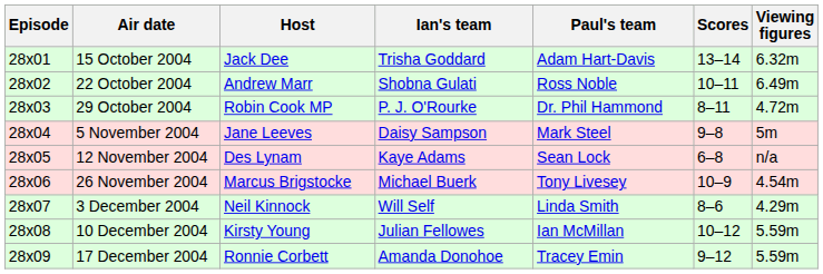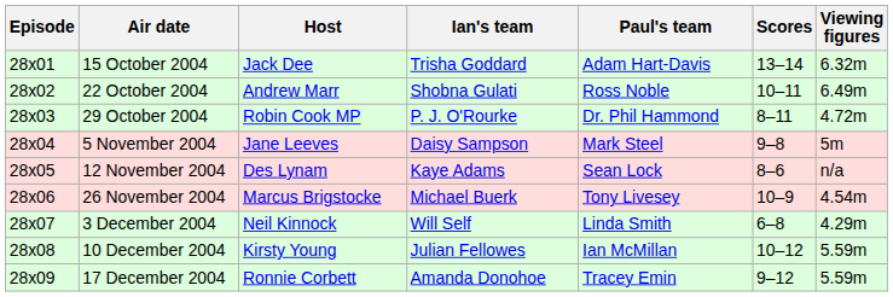 <table class="wikitable"  style="width:840px; background:#dfd;">
 <tr>
 <th style="width:5%;">Episode</th>
 <th style="width:21%;">Air date</th>
 <th style="width:22%;">Host</th>
 <th style="width:23%;">Ian's team</th>
 <th style="width:23%;">Paul's team</th>
 <th style="width:5%;">Scores</th>
 <th style="width:120%;">Viewing figures</th>
 </tr>
 <tr>
 <td>28x01</td>
 <td>15 October 2004</td>
 <td><a href='#'>Jack Dee</a></td>
 <td><a href='#'>Trisha Goddard</a></td>
 <td><a href='#'>Adam Hart-Davis</a></td>
 <td>13–14</td>
 <td>6.32m</td>
 </tr>
 <tr>
 <td>28x02</td>
 <td>22 October 2004</td>
 <td><a href='#'>Andrew Marr</a></td>
 <td><a href='#'>Shobna Gulati</a></td>
 <td><a href='#'>Ross Noble</a></td>
 <td>10–11</td>
 <td>6.49m</td>
 </tr>
 <tr>
 <td>28x03</td>
 <td>29 October 2004</td>
 <td><a href='#'>Robin Cook MP</a></td>
 <td><a href='#'>P. J. O'Rourke</a></td>
 <td><a href='#'>Dr. Phil Hammond</a></td>
 <td>8–11</td>
 <td>4.72m</td>
 </tr>
 <tr style="background:#fdd;">
 <td>28x04</td>
 <td>5 November 2004</td>
 <td><a href='#'>Jane Leeves</a></td>
 <td><a href='#'>Daisy Sampson</a></td>
 <td><a href='#'>Mark Steel</a></td>
 <td>9–8</td>
 <td>5m</td>
 </tr>
 <tr style="background:#fdd;">
 <td>28x05</td>
 <td>12 November 2004</td>
 <td><a href='#'>Des Lynam</a></td>
 <td><a href='#'>Kaye Adams</a></td>
 <td><a href='#'>Sean Lock</a></td>
-<td>6–8</td>
+<td>8–6</td>
 <td>n/a</td>
 </tr>
 <tr style="background:#fdd;">
 <td>28x06</td>
 <td>26 November 2004</td>
 <td><a href='#'>Marcus Brigstocke</a></td>
 <td><a href='#'>Michael Buerk</a></td>
 <td><a href='#'>Tony Livesey</a></td>
 <td>10–9</td>
 <td>4.54m</td>
 </tr>
 <tr>
 <td>28x07</td>
 <td>3 December 2004</td>
 <td><a href='#'>Neil Kinnock</a></td>
 <td><a href='#'>Will Self</a></td>
 <td><a href='#'>Linda Smith</a></td>
-<td>8–6</td>
+<td>6–8</td>
 <td>4.29m</td>
 </tr>
 <tr>
 <td>28x08</td>
 <td>10 December 2004</td>
 <td><a href='#'>Kirsty Young</a></td>
 <td><a href='#'>Julian Fellowes</a></td>
 <td><a href='#'>Ian McMillan</a></td>
 <td>10–12</td>
 <td>5.59m</td>
 </tr>
 <tr>
 <td>28x09</td>
 <td>17 December 2004</td>
 <td><a href='#'>Ronnie Corbett</a></td>
 <td><a href='#'>Amanda Donohoe</a></td>
 <td><a href='#'>Tracey Emin</a></td>
 <td>9–12</td>
 <td>5.59m</td>
 </tr>
 </table>
